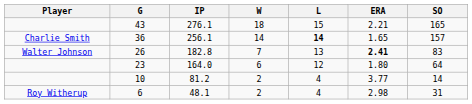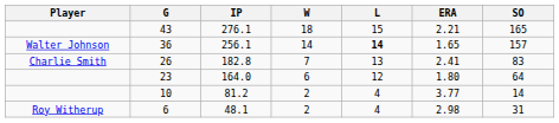 <table class="wikitable sortable">
 <tr>
 <th bgcolor="#DDDDFF" width="16%">Player</th>
 <th bgcolor="#DDDDFF" width="9%">G</th>
 <th bgcolor="#DDDDFF" width="9%">IP</th>
 <th bgcolor="#DDDDFF" width="9%">W</th>
 <th bgcolor="#DDDDFF" width="9%">L</th>
 <th bgcolor="#DDDDFF" width="9%">ERA</th>
 <th bgcolor="#DDDDFF" width="9%">SO</th>
 </tr>
 <tr align="center">
 <td></td>
 <td>43</td>
 <td>276.1</td>
 <td>18</td>
 <td>15</td>
 <td>2.21</td>
 <td>165</td>
 </tr>
 <tr align="center">
-<td><a href='#'>Charlie Smith</a></td>
+<td><a href='#'>Walter Johnson</a></td>
 <td>36</td>
 <td>256.1</td>
 <td>14</td>
 <td><strong>14</strong></td>
 <td>1.65</td>
 <td>157</td>
 </tr>
 <tr align="center">
-<td><a href='#'>Walter Johnson</a></td>
+<td><a href='#'>Charlie Smith</a></td>
 <td>26</td>
 <td>182.8</td>
 <td>7</td>
 <td>13</td>
-<td><strong>2.41</strong></td>
+<td>2.41</td>
 <td>83</td>
 </tr>
 <tr align="center">
 <td></td>
 <td>23</td>
 <td>164.0</td>
 <td>6</td>
 <td>12</td>
 <td>1.80</td>
 <td>64</td>
 </tr>
 <tr align="center">
 <td></td>
 <td>10</td>
 <td>81.2</td>
 <td>2</td>
 <td>4</td>
 <td>3.77</td>
 <td>14</td>
 </tr>
 <tr align="center">
 <td><a href='#'>Roy Witherup</a></td>
 <td>6</td>
 <td>48.1</td>
 <td>2</td>
 <td>4</td>
 <td>2.98</td>
 <td>31</td>
 </tr>
 </table>
